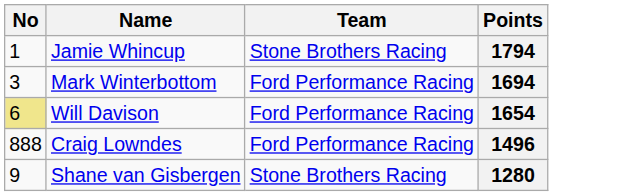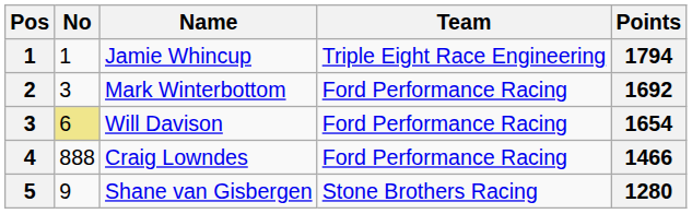 <table class="wikitable" style="font-size: 95%;">
 <tr>
+<th>Pos</th>
 <th>No</th>
 <th>Name</th>
 <th>Team</th>
 <th>Points</th>
 </tr>
 <tr>
+<th>1</th>
 <td>1</td>
 <td><a href='#'>Jamie Whincup</a></td>
-<td><a href='#'>Stone Brothers Racing</a></td>
+<td><a href='#'>Triple Eight Race Engineering</a></td>
 <th>1794</th>
 </tr>
 <tr>
+<th>2</th>
 <td>3</td>
 <td><a href='#'>Mark Winterbottom</a></td>
 <td><a href='#'>Ford Performance Racing</a></td>
-<th>1694</th>
+<th>1692</th>
 </tr>
 <tr>
+<th>3</th>
 <td style="background: khaki;">6</td>
 <td><a href='#'>Will Davison</a></td>
 <td><a href='#'>Ford Performance Racing</a></td>
 <th>1654</th>
 </tr>
 <tr>
+<th>4</th>
 <td>888</td>
 <td><a href='#'>Craig Lowndes</a></td>
 <td><a href='#'>Ford Performance Racing</a></td>
-<th>1496</th>
+<th>1466</th>
 </tr>
 <tr>
+<th>5</th>
 <td>9</td>
 <td><a href='#'>Shane van Gisbergen</a></td>
 <td><a href='#'>Stone Brothers Racing</a></td>
 <th>1280</th>
 </tr>
 </table>
